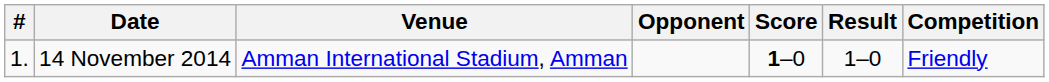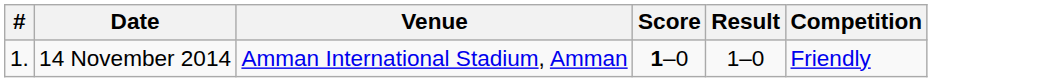 <table class="wikitable">
 <tr>
 <th>#</th>
 <th>Date</th>
 <th>Venue</th>
-<th>Opponent</th>
 <th>Score</th>
 <th>Result</th>
 <th>Competition</th>
 </tr>
 <tr>
 <td>1.</td>
 <td>14 November 2014</td>
 <td><a href='#'>Amman International Stadium</a>, <a href='#'>Amman</a></td>
-<td></td>
 <td align=center><strong>1</strong>–0</td>
 <td align=center>1–0</td>
 <td><a href='#'>Friendly</a></td>
 </tr>
 </table>
